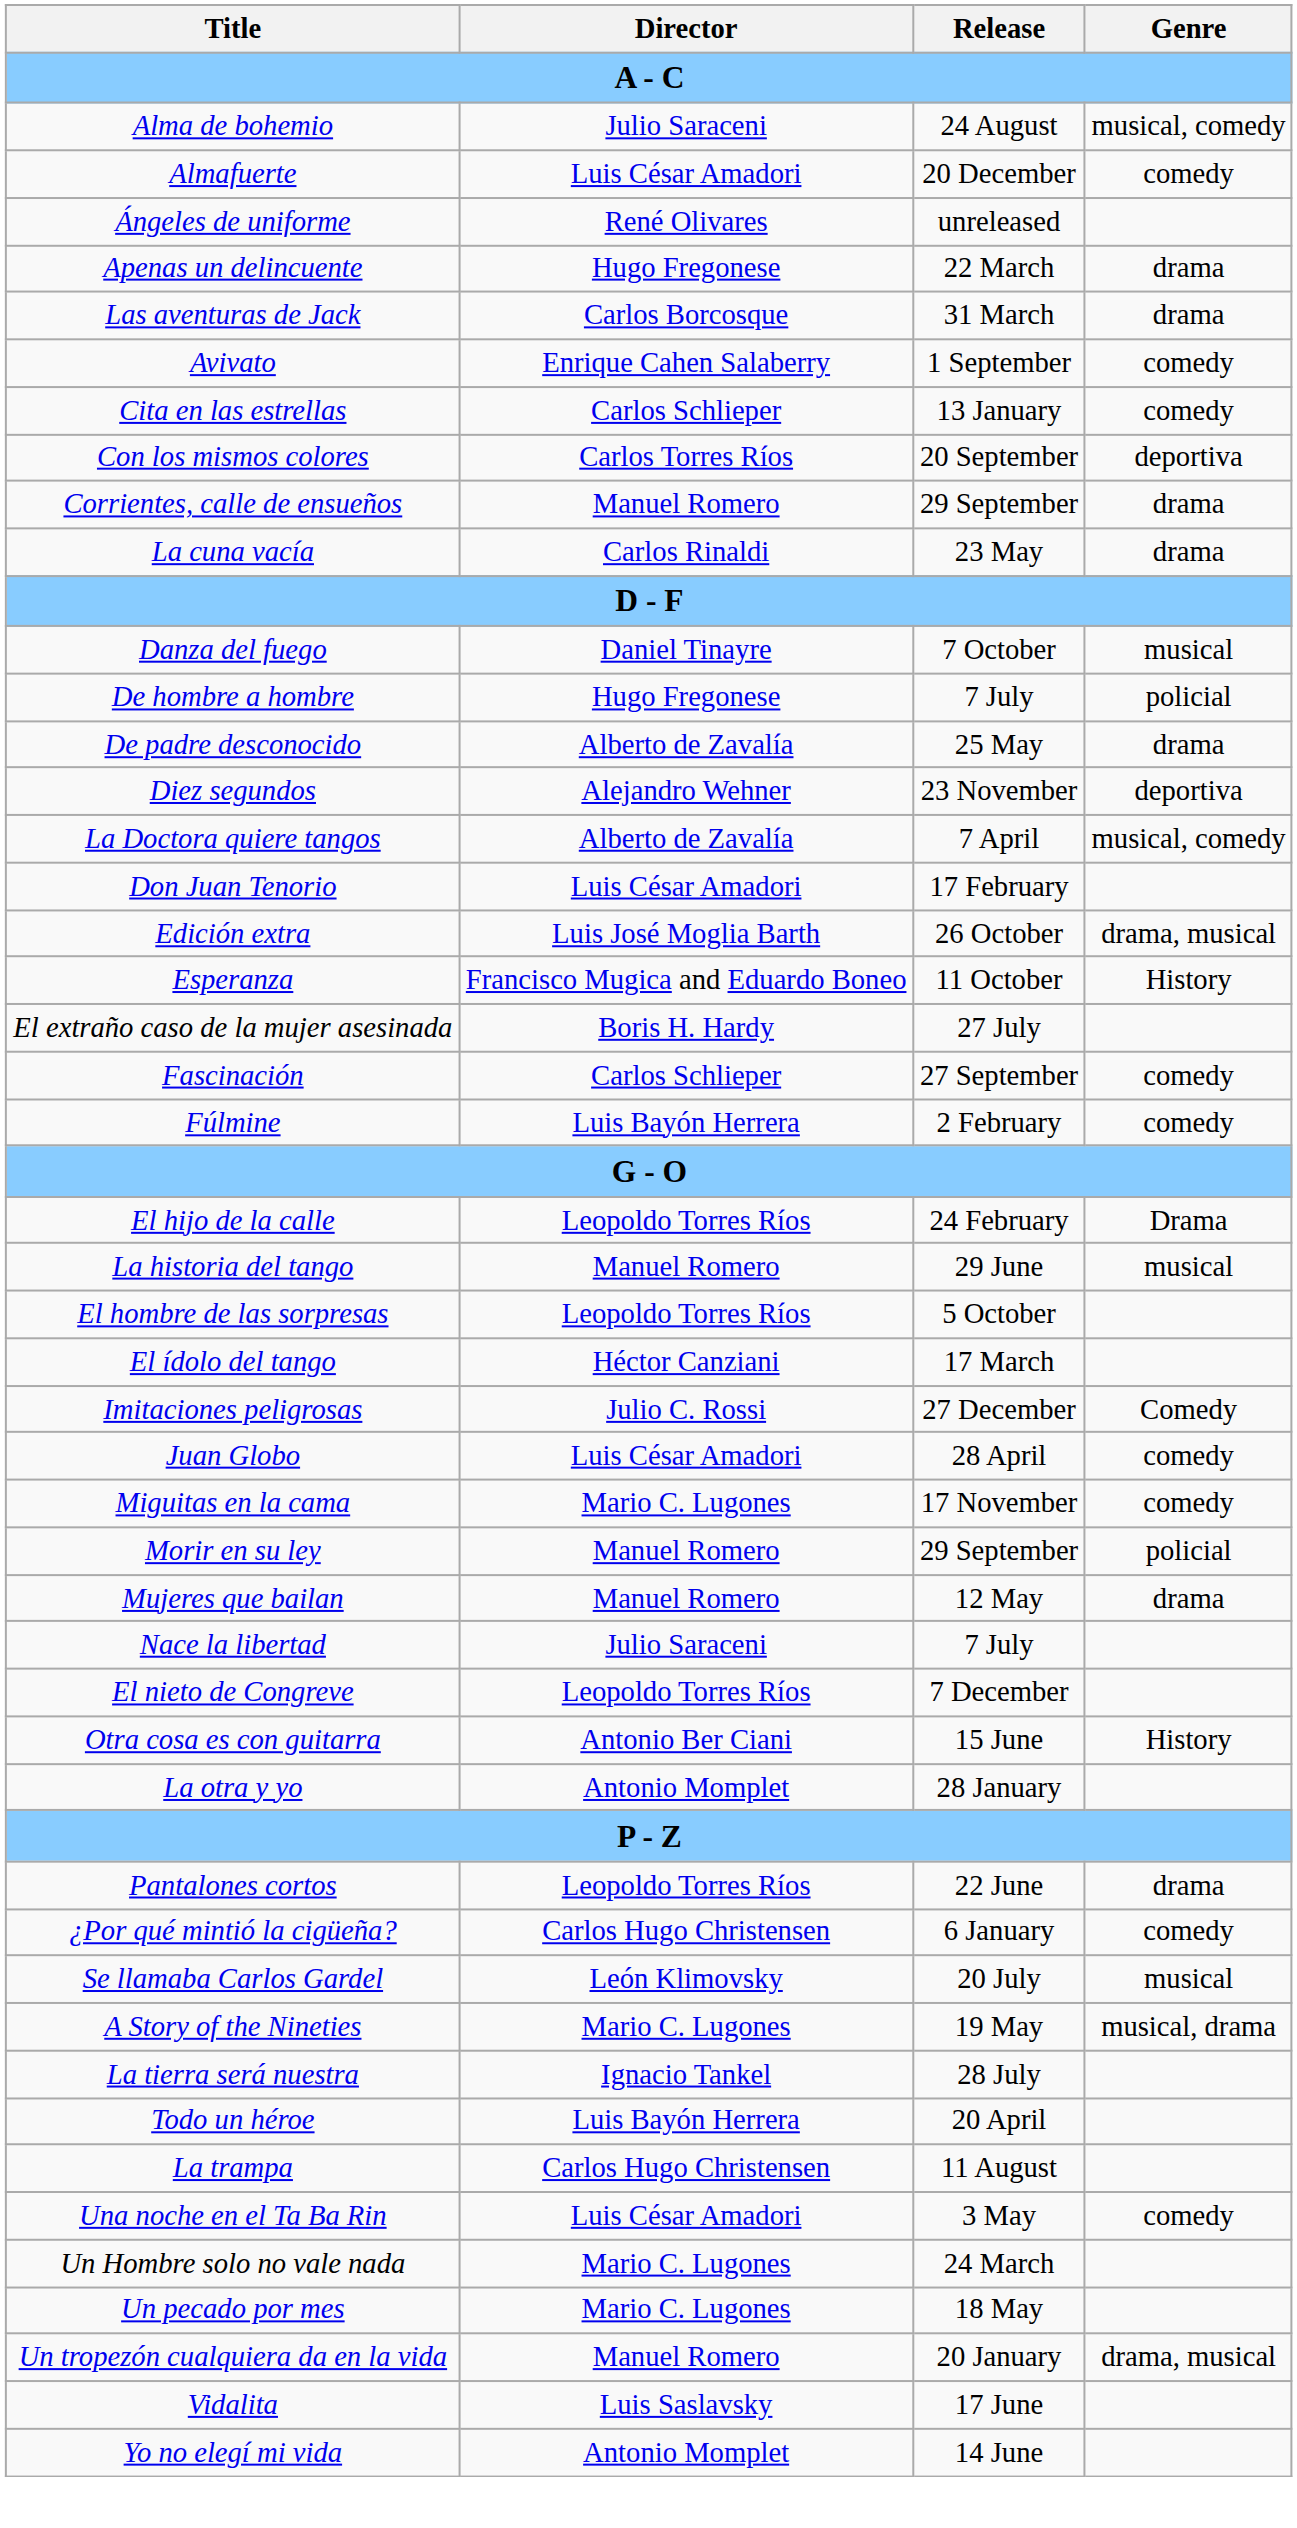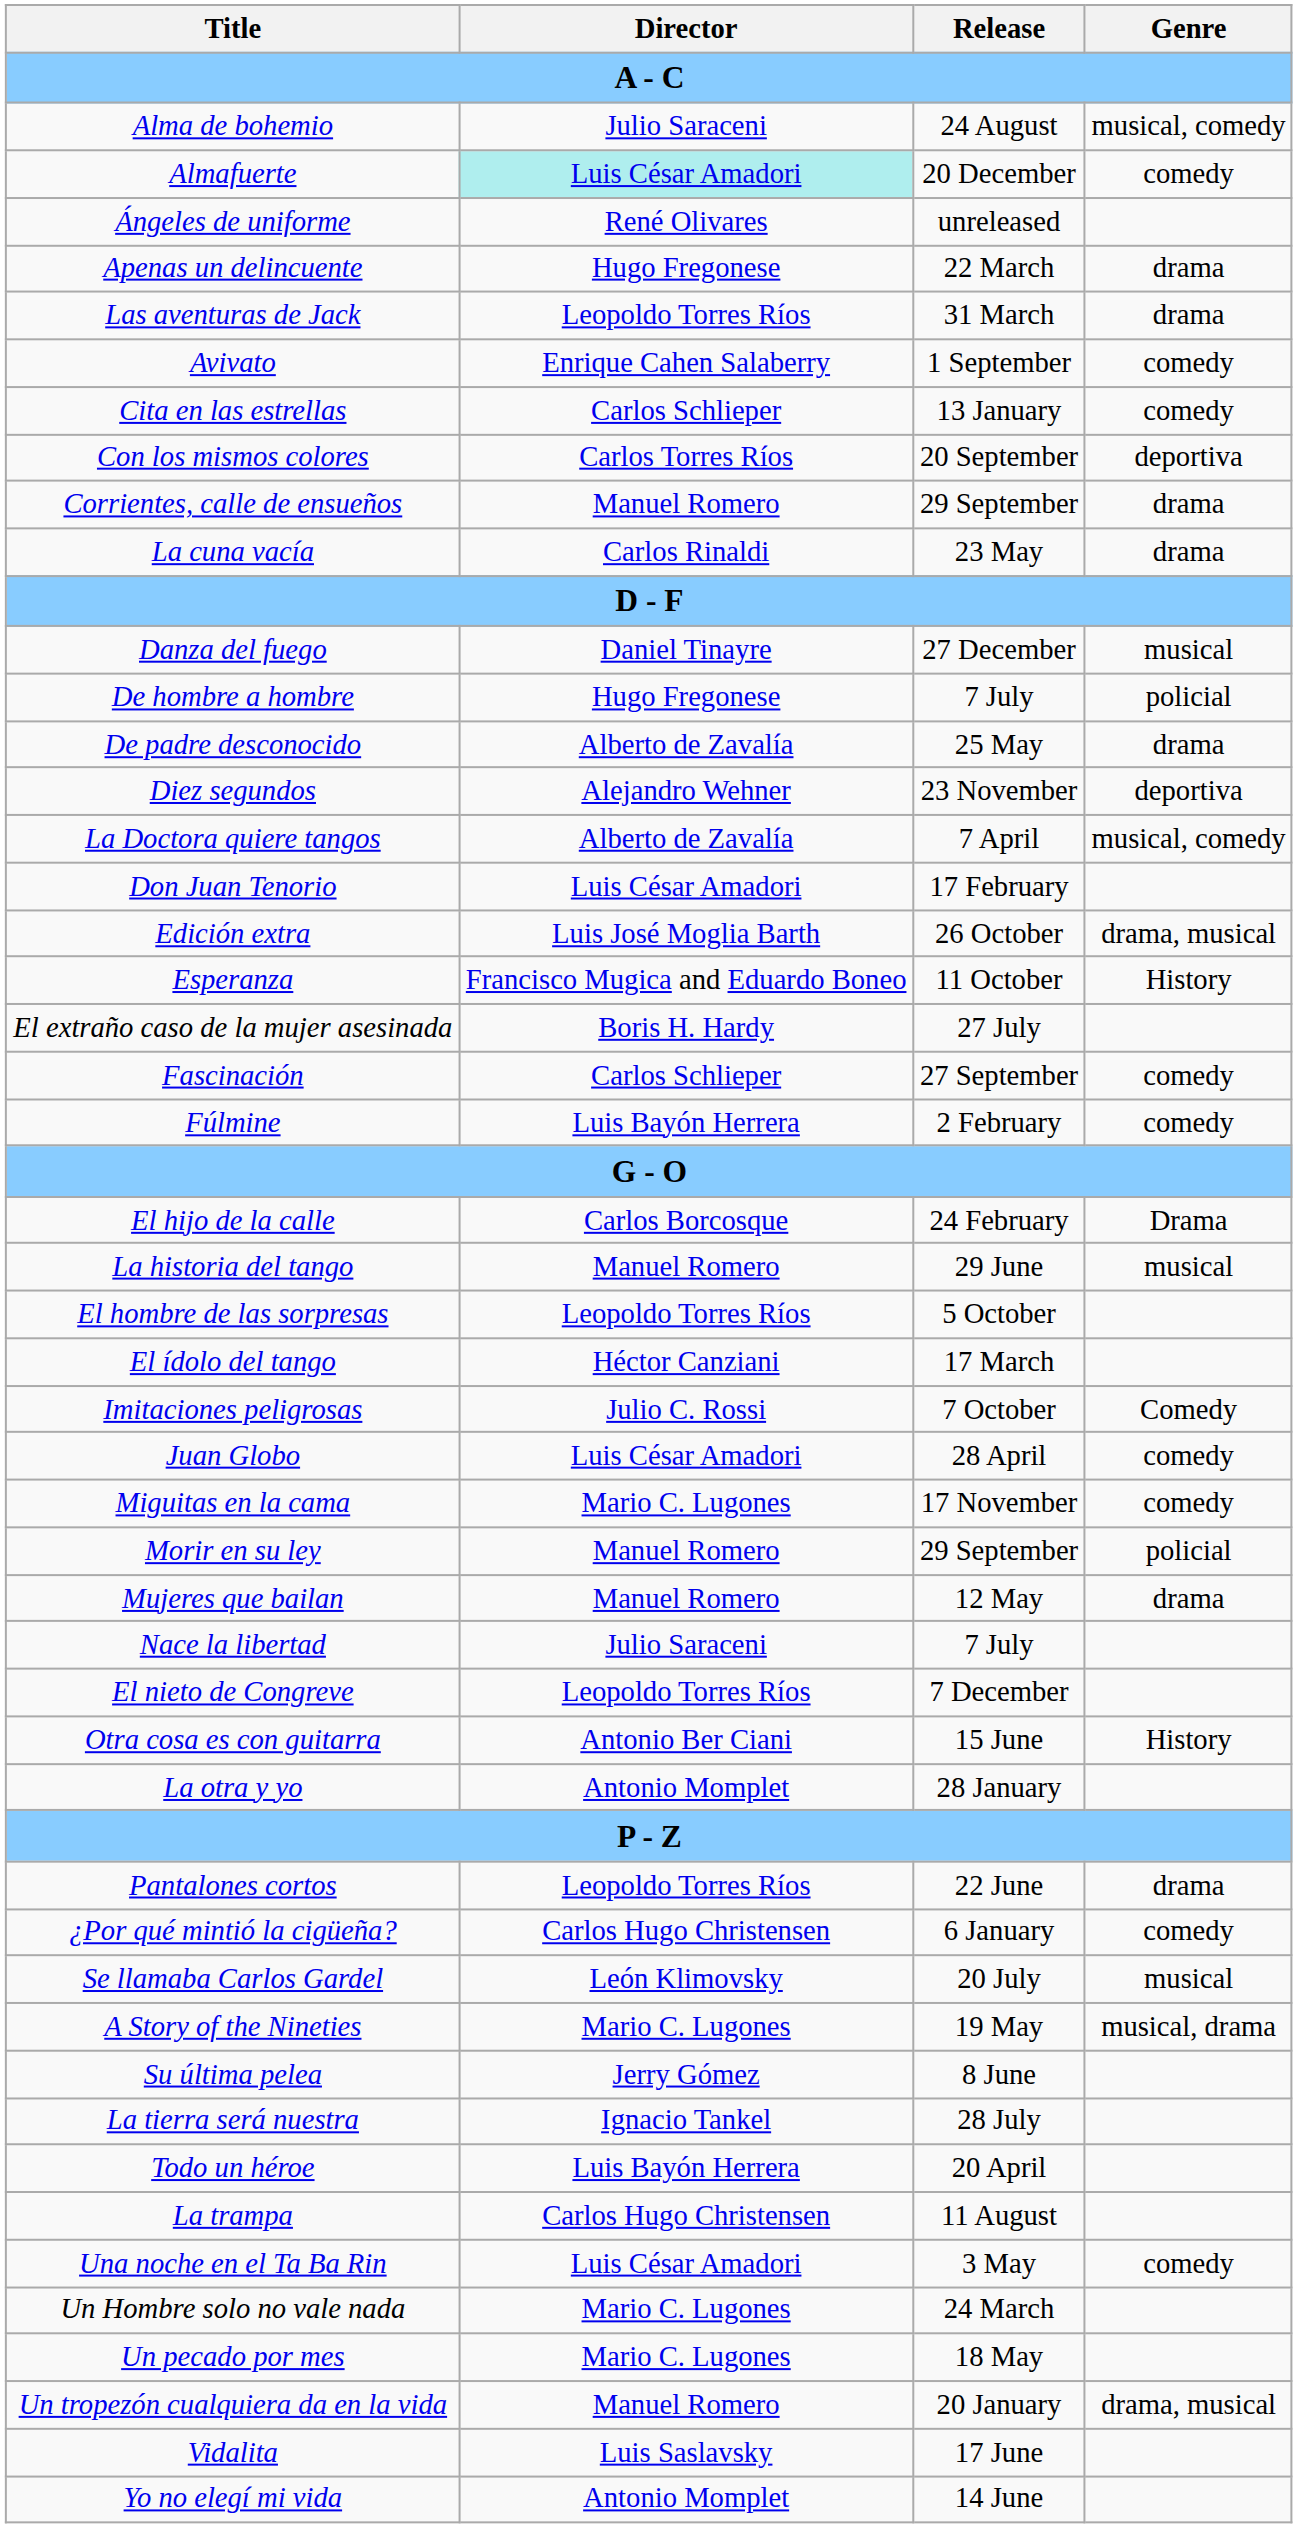 <table class="wikitable" style="margin:1em 0 1em 1em; text-align: center; font-size: 90%;">
 <tr>
 <th scope="col">Title</th>
 <th scope="col">Director</th>
 <th scope="col">Release</th>
 <th scope="col">Genre</th>
 </tr>
 <tr>
 <th colspan="4" style="background-color:#88ccff; font-size:110%;"><strong>A  -  C</strong></th>
 </tr>
 <tr style="height:24px">
 <td><em><a href='#'>Alma de bohemio</a></em></td>
 <td><a href='#'>Julio Saraceni</a></td>
 <td>24 August</td>
 <td>musical, comedy</td>
 </tr>
 <tr>
 <td><em><a href='#'>Almafuerte</a></em></td>
-<td><a href='#'>Luis César Amadori</a></td>
+<td style="background: paleturquoise;"><a href='#'>Luis César Amadori</a></td>
 <td>20 December</td>
 <td>comedy</td>
 </tr>
 <tr>
 <td><em><a href='#'>Ángeles de uniforme</a></em></td>
 <td><a href='#'>René Olivares</a></td>
 <td>unreleased</td>
 <td></td>
 </tr>
 <tr>
 <td><em><a href='#'>Apenas un delincuente</a></em></td>
 <td><a href='#'>Hugo Fregonese</a></td>
 <td>22 March</td>
 <td>drama</td>
 </tr>
 <tr>
 <td><em><a href='#'>Las aventuras de Jack</a></em></td>
-<td><a href='#'>Carlos Borcosque</a></td>
+<td><a href='#'>Leopoldo Torres Ríos</a></td>
 <td>31 March</td>
 <td>drama</td>
 </tr>
 <tr>
 <td><em><a href='#'>Avivato</a></em></td>
 <td><a href='#'>Enrique Cahen Salaberry</a></td>
 <td>1 September</td>
 <td>comedy</td>
 </tr>
 <tr>
 <td><em><a href='#'>Cita en las estrellas</a></em></td>
 <td><a href='#'>Carlos Schlieper</a></td>
 <td>13 January</td>
 <td>comedy</td>
 </tr>
 <tr>
 <td><em><a href='#'>Con los mismos colores</a></em></td>
 <td><a href='#'>Carlos Torres Ríos</a></td>
 <td>20 September</td>
 <td>deportiva</td>
 </tr>
 <tr>
 <td><em><a href='#'>Corrientes, calle de ensueños</a></em></td>
 <td><a href='#'>Manuel Romero</a></td>
 <td>29 September</td>
 <td>drama</td>
 </tr>
 <tr>
 <td><em><a href='#'>La cuna vacía</a></em></td>
 <td><a href='#'>Carlos Rinaldi</a></td>
 <td>23 May</td>
 <td>drama</td>
 </tr>
 <tr>
 <th colspan="4" style="background-color:#88ccff; font-size:110%;"><strong>D  -  F</strong></th>
 </tr>
 <tr>
 <td><em><a href='#'>Danza del fuego</a></em></td>
 <td><a href='#'>Daniel Tinayre</a></td>
-<td>7 October</td>
+<td>27 December</td>
 <td>musical</td>
 </tr>
 <tr>
 <td><em><a href='#'>De hombre a hombre</a></em></td>
 <td><a href='#'>Hugo Fregonese</a></td>
 <td>7 July</td>
 <td>policial</td>
 </tr>
 <tr>
 <td><em><a href='#'>De padre desconocido</a></em></td>
 <td><a href='#'>Alberto de Zavalía</a></td>
 <td>25 May</td>
 <td>drama</td>
 </tr>
 <tr>
 <td><em><a href='#'>Diez segundos</a></em></td>
 <td><a href='#'>Alejandro Wehner</a></td>
 <td>23 November</td>
 <td>deportiva</td>
 </tr>
 <tr>
 <td><em><a href='#'>La Doctora quiere tangos</a></em></td>
 <td><a href='#'>Alberto de Zavalía</a></td>
 <td>7 April</td>
 <td>musical, comedy</td>
 </tr>
 <tr>
 <td><em><a href='#'>Don Juan Tenorio</a></em></td>
 <td><a href='#'>Luis César Amadori</a></td>
 <td>17 February</td>
 <td></td>
 </tr>
 <tr>
 <td><em><a href='#'>Edición extra</a></em></td>
 <td><a href='#'>Luis José Moglia Barth</a></td>
 <td>26 October</td>
 <td>drama, musical</td>
 </tr>
 <tr>
 <td><em><a href='#'>Esperanza</a></em></td>
 <td><a href='#'>Francisco Mugica</a> and <a href='#'>Eduardo Boneo</a></td>
 <td>11 October</td>
 <td>History</td>
 </tr>
 <tr>
 <td><em>El extraño caso de la mujer asesinada</em></td>
 <td><a href='#'>Boris H. Hardy</a></td>
 <td>27 July</td>
 <td></td>
 </tr>
 <tr>
 <td><em><a href='#'>Fascinación</a></em></td>
 <td><a href='#'>Carlos Schlieper</a></td>
 <td>27 September</td>
 <td>comedy</td>
 </tr>
 <tr>
 <td><em><a href='#'>Fúlmine</a></em></td>
 <td><a href='#'>Luis Bayón Herrera</a></td>
 <td>2 February</td>
 <td>comedy</td>
 </tr>
 <tr>
 <th colspan="4" style="background-color:#88ccff; font-size:110%;"><strong>G  -  O</strong></th>
 </tr>
 <tr>
 <td><em><a href='#'>El hijo de la calle</a></em></td>
-<td><a href='#'>Leopoldo Torres Ríos</a></td>
+<td><a href='#'>Carlos Borcosque</a></td>
 <td>24 February</td>
 <td>Drama</td>
 </tr>
 <tr>
 <td><em><a href='#'>La historia del tango</a></em></td>
 <td><a href='#'>Manuel Romero</a></td>
 <td>29 June</td>
 <td>musical</td>
 </tr>
 <tr>
 <td><em><a href='#'>El hombre de las sorpresas</a></em></td>
 <td><a href='#'>Leopoldo Torres Ríos</a></td>
 <td>5 October</td>
 <td></td>
 </tr>
 <tr>
 <td><em><a href='#'>El ídolo del tango</a></em></td>
 <td><a href='#'>Héctor Canziani</a></td>
 <td>17 March</td>
 <td></td>
 </tr>
 <tr>
 <td><em><a href='#'>Imitaciones peligrosas</a></em></td>
 <td><a href='#'>Julio C. Rossi</a></td>
-<td>27 December</td>
+<td>7 October</td>
 <td>Comedy</td>
 </tr>
 <tr>
 <td><em><a href='#'>Juan Globo</a></em></td>
 <td><a href='#'>Luis César Amadori</a></td>
 <td>28 April</td>
 <td>comedy</td>
 </tr>
 <tr>
 <td><em><a href='#'>Miguitas en la cama</a></em></td>
 <td><a href='#'>Mario C. Lugones</a></td>
 <td>17 November</td>
 <td>comedy</td>
 </tr>
 <tr>
 <td><em><a href='#'>Morir en su ley</a></em></td>
 <td><a href='#'>Manuel Romero</a></td>
 <td>29 September</td>
 <td>policial</td>
 </tr>
 <tr>
 <td><em><a href='#'>Mujeres que bailan</a></em></td>
 <td><a href='#'>Manuel Romero</a></td>
 <td>12 May</td>
 <td>drama</td>
 </tr>
 <tr>
 <td><em><a href='#'>Nace la libertad</a></em></td>
 <td><a href='#'>Julio Saraceni</a></td>
 <td>7 July</td>
 <td></td>
 </tr>
 <tr>
 <td><em><a href='#'>El nieto de Congreve</a></em></td>
 <td><a href='#'>Leopoldo Torres Ríos</a></td>
 <td>7 December</td>
 <td></td>
 </tr>
 <tr>
 <td><em><a href='#'>Otra cosa es con guitarra</a></em></td>
 <td><a href='#'>Antonio Ber Ciani</a></td>
 <td>15 June</td>
 <td>History</td>
 </tr>
 <tr>
 <td><em><a href='#'>La otra y yo</a></em></td>
 <td><a href='#'>Antonio Momplet</a></td>
 <td>28 January</td>
 <td></td>
 </tr>
 <tr>
 <th colspan="4" style="background-color:#88ccff; font-size:110%;"><strong>P  -  Z</strong></th>
 </tr>
 <tr>
 <td><em><a href='#'>Pantalones cortos</a></em></td>
 <td><a href='#'>Leopoldo Torres Ríos</a></td>
 <td>22 June</td>
 <td>drama</td>
 </tr>
 <tr>
 <td><em><a href='#'>¿Por qué mintió la cigüeña?</a></em></td>
 <td><a href='#'>Carlos Hugo Christensen</a></td>
 <td>6 January</td>
 <td>comedy</td>
 </tr>
 <tr>
 <td><em><a href='#'>Se llamaba Carlos Gardel</a></em></td>
 <td><a href='#'>León Klimovsky</a></td>
 <td>20 July</td>
 <td>musical</td>
 </tr>
 <tr>
 <td><em><a href='#'>A Story of the Nineties</a></em></td>
 <td><a href='#'>Mario C. Lugones</a></td>
 <td>19 May</td>
 <td>musical, drama</td>
 </tr>
 <tr>
+<td><em><a href='#'>Su última pelea</a></em></td>
+<td><a href='#'>Jerry Gómez</a></td>
+<td>8 June</td>
+<td></td>
+</tr>
+<tr>
 <td><em><a href='#'>La tierra será nuestra</a></em></td>
 <td><a href='#'>Ignacio Tankel</a></td>
 <td>28 July</td>
 <td></td>
 </tr>
 <tr>
 <td><em><a href='#'>Todo un héroe</a></em></td>
 <td><a href='#'>Luis Bayón Herrera</a></td>
 <td>20 April</td>
 <td></td>
 </tr>
 <tr>
 <td><em><a href='#'>La trampa</a></em></td>
 <td><a href='#'>Carlos Hugo Christensen</a></td>
 <td>11 August</td>
 <td></td>
 </tr>
 <tr>
 <td><em><a href='#'>Una noche en el Ta Ba Rin</a></em></td>
 <td><a href='#'>Luis César Amadori</a></td>
 <td>3 May</td>
 <td>comedy</td>
 </tr>
 <tr>
 <td><em>Un Hombre solo no vale nada</em></td>
 <td><a href='#'>Mario C. Lugones</a></td>
 <td>24 March</td>
 <td></td>
 </tr>
 <tr>
 <td><em><a href='#'>Un pecado por mes</a></em></td>
 <td><a href='#'>Mario C. Lugones</a></td>
 <td>18 May</td>
 <td></td>
 </tr>
 <tr>
 <td><em><a href='#'>Un tropezón cualquiera da en la vida</a></em></td>
 <td><a href='#'>Manuel Romero</a></td>
 <td>20 January</td>
 <td>drama, musical</td>
 </tr>
 <tr>
 <td><em><a href='#'>Vidalita</a></em></td>
 <td><a href='#'>Luis Saslavsky</a></td>
 <td>17 June</td>
 <td></td>
 </tr>
 <tr>
 <td><em><a href='#'>Yo no elegí mi vida</a></em></td>
 <td><a href='#'>Antonio Momplet</a></td>
 <td>14 June</td>
 <td></td>
 </tr>
 </table>
